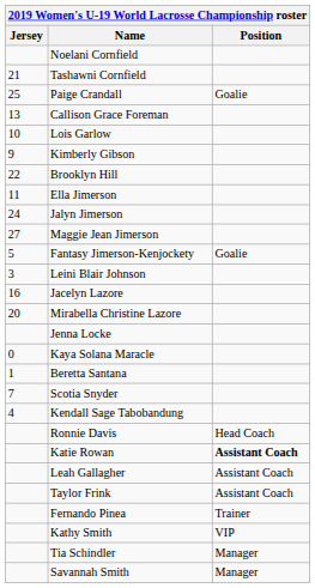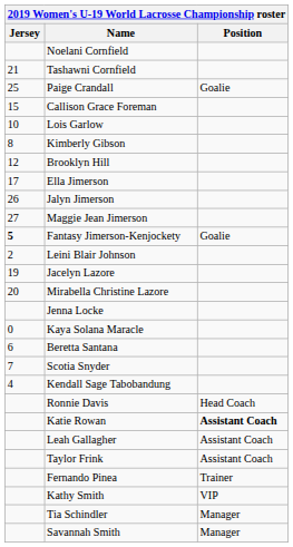 <table class="wikitable collapsible collapsed" style="font-size: 90%">
 <tr>
 <th colspan="5"><a href='#'>2019 Women's U-19 World Lacrosse Championship</a> roster</th>
 </tr>
 <tr>
 <th>Jersey</th>
 <th>Name</th>
 <th>Position</th>
 </tr>
 <tr>
 <td></td>
 <td>Noelani Cornfield</td>
 <td></td>
 </tr>
 <tr>
 <td>21</td>
 <td>Tashawni Cornfield</td>
 <td></td>
 </tr>
 <tr>
 <td>25</td>
 <td>Paige Crandall</td>
 <td>Goalie</td>
 </tr>
 <tr>
-<td>13</td>
+<td>15</td>
 <td>Callison Grace Foreman</td>
 <td></td>
 </tr>
 <tr>
 <td>10</td>
 <td>Lois Garlow</td>
 <td></td>
 </tr>
 <tr>
-<td>9</td>
+<td>8</td>
 <td>Kimberly Gibson</td>
 <td></td>
 </tr>
 <tr>
-<td>22</td>
+<td>12</td>
 <td>Brooklyn Hill</td>
 <td></td>
 </tr>
 <tr>
-<td>11</td>
+<td>17</td>
 <td>Ella Jimerson</td>
 <td></td>
 </tr>
 <tr>
-<td>24</td>
+<td>26</td>
 <td>Jalyn Jimerson</td>
 <td></td>
 </tr>
 <tr>
 <td>27</td>
 <td>Maggie Jean Jimerson</td>
 <td></td>
 </tr>
 <tr>
-<td>5</td>
+<td><strong>5</strong></td>
 <td>Fantasy Jimerson-Kenjockety</td>
 <td>Goalie</td>
 </tr>
 <tr>
-<td>3</td>
+<td>2</td>
 <td>Leini Blair Johnson</td>
 <td></td>
 </tr>
 <tr>
-<td>16</td>
+<td>19</td>
 <td>Jacelyn Lazore</td>
 <td></td>
 </tr>
 <tr>
 <td>20</td>
 <td>Mirabella Christine Lazore</td>
 <td></td>
 </tr>
 <tr>
 <td></td>
 <td>Jenna Locke</td>
 <td></td>
 </tr>
 <tr>
 <td>0</td>
 <td>Kaya Solana Maracle</td>
 <td></td>
 </tr>
 <tr>
-<td>1</td>
+<td>6</td>
 <td>Beretta Santana</td>
 <td></td>
 </tr>
 <tr>
 <td>7</td>
 <td>Scotia Snyder</td>
 <td></td>
 </tr>
 <tr>
 <td>4</td>
 <td>Kendall Sage Tabobandung</td>
 <td></td>
 </tr>
 <tr>
 <td></td>
 <td>Ronnie Davis</td>
 <td>Head Coach</td>
 </tr>
 <tr>
 <td></td>
 <td>Katie Rowan</td>
 <td><strong>Assistant Coach</strong></td>
 </tr>
 <tr>
 <td></td>
 <td>Leah Gallagher</td>
 <td>Assistant Coach</td>
 </tr>
 <tr>
 <td></td>
 <td>Taylor Frink</td>
 <td>Assistant Coach</td>
 </tr>
 <tr>
 <td></td>
 <td>Fernando Pinea</td>
 <td>Trainer</td>
 </tr>
 <tr>
 <td></td>
 <td>Kathy Smith</td>
 <td>VIP</td>
 </tr>
 <tr>
 <td></td>
 <td>Tia Schindler</td>
 <td>Manager</td>
 </tr>
 <tr>
 <td></td>
 <td>Savannah Smith</td>
 <td>Manager</td>
 </tr>
 </table>
